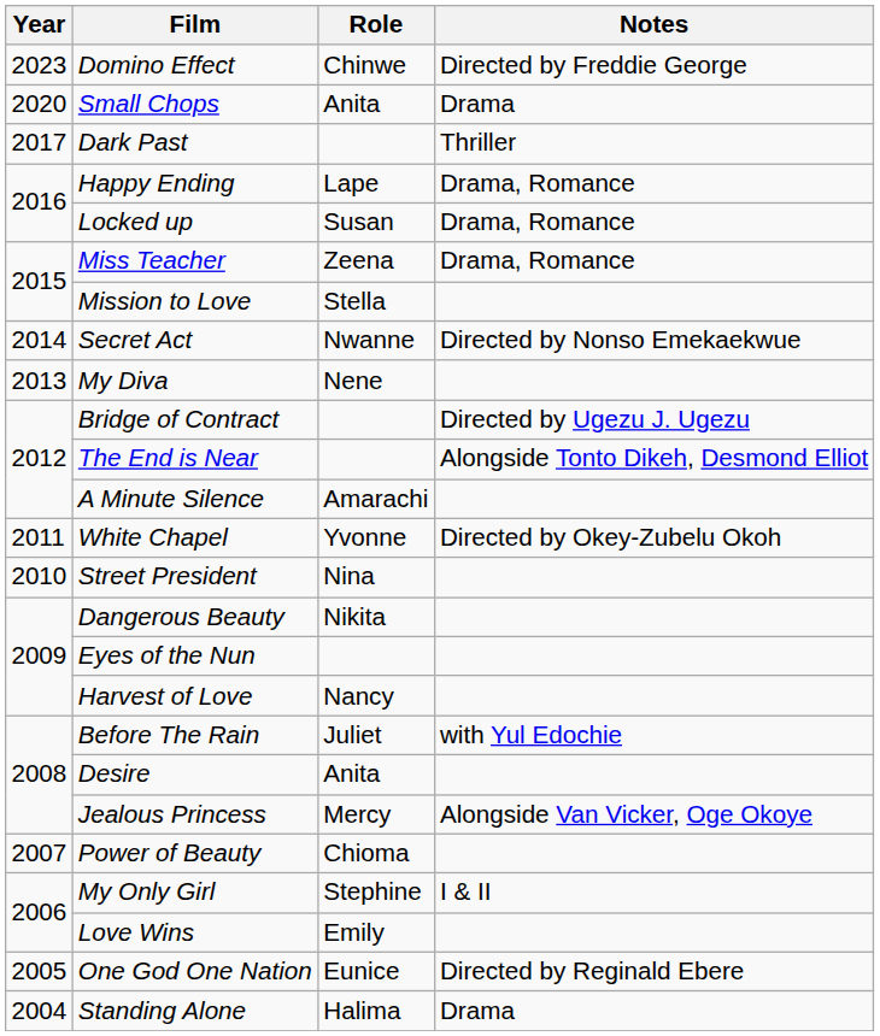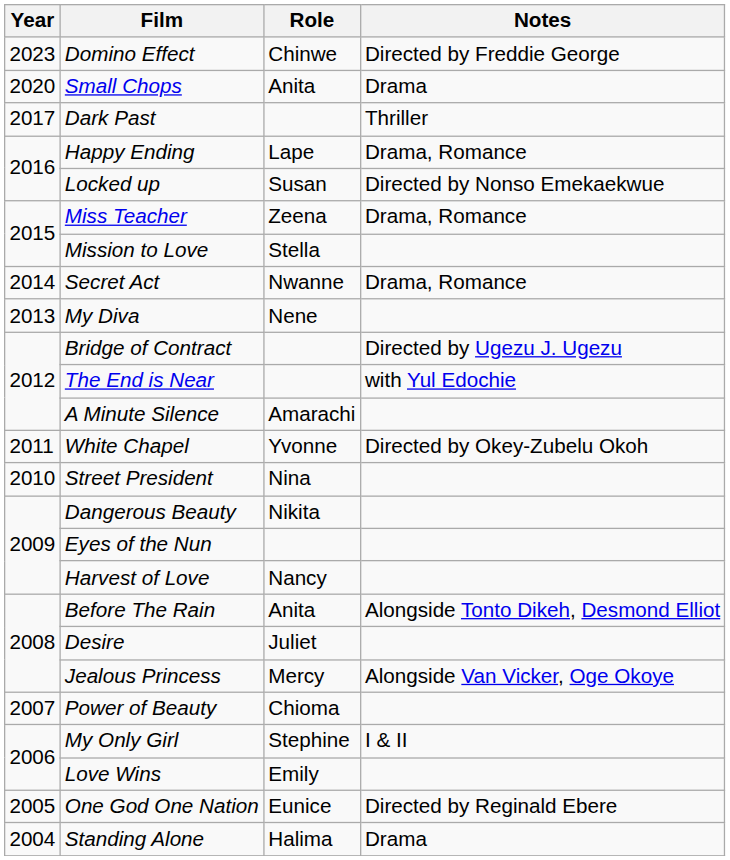 <table class="wikitable">
 <tr>
 <th>Year</th>
 <th>Film</th>
 <th>Role</th>
 <th>Notes</th>
 </tr>
 <tr>
 <td>2023</td>
 <td><em>Domino Effect</em></td>
 <td>Chinwe</td>
 <td>Directed by Freddie George</td>
 </tr>
 <tr>
 <td>2020</td>
 <td><em><a href='#'>Small Chops</a></em></td>
 <td>Anita</td>
 <td>Drama</td>
 </tr>
 <tr>
 <td>2017</td>
 <td><em>Dark Past</em></td>
 <td></td>
 <td>Thriller</td>
 </tr>
 <tr>
 <td rowspan="2">2016</td>
 <td><em>Happy Ending</em></td>
 <td>Lape</td>
 <td>Drama, Romance</td>
 </tr>
 <tr>
 <td><em>Locked up</em></td>
 <td>Susan</td>
-<td>Drama, Romance</td>
+<td>Directed by Nonso Emekaekwue</td>
 </tr>
 <tr>
 <td rowspan="2">2015</td>
 <td><em><a href='#'>Miss Teacher</a></em></td>
 <td>Zeena</td>
 <td>Drama, Romance</td>
 </tr>
 <tr>
 <td><em>Mission to Love</em></td>
 <td>Stella</td>
 <td></td>
 </tr>
 <tr>
 <td>2014</td>
 <td><em>Secret Act</em></td>
 <td>Nwanne</td>
-<td>Directed by Nonso Emekaekwue</td>
+<td>Drama, Romance</td>
 </tr>
 <tr>
 <td>2013</td>
 <td><em>My Diva</em></td>
 <td>Nene</td>
 <td></td>
 </tr>
 <tr>
 <td rowspan="3">2012</td>
 <td><em>Bridge of Contract</em></td>
 <td></td>
 <td>Directed by <a href='#'>Ugezu J. Ugezu</a></td>
 </tr>
 <tr>
 <td><em><a href='#'>The End is Near</a></em></td>
 <td></td>
-<td>Alongside <a href='#'>Tonto Dikeh</a>, <a href='#'>Desmond Elliot</a></td>
+<td>with <a href='#'>Yul Edochie</a></td>
 </tr>
 <tr>
 <td><em>A Minute Silence</em></td>
 <td>Amarachi</td>
 <td></td>
 </tr>
 <tr>
 <td>2011</td>
 <td><em>White Chapel</em></td>
 <td>Yvonne</td>
 <td>Directed by Okey-Zubelu Okoh</td>
 </tr>
 <tr>
 <td>2010</td>
 <td><em>Street President</em></td>
 <td>Nina</td>
 <td></td>
 </tr>
 <tr>
 <td rowspan="3">2009</td>
 <td><em>Dangerous Beauty</em></td>
 <td>Nikita</td>
 <td></td>
 </tr>
 <tr>
 <td><em>Eyes of the Nun</em></td>
 <td></td>
 <td></td>
 </tr>
 <tr>
 <td><em>Harvest of Love</em></td>
 <td>Nancy</td>
 <td></td>
 </tr>
 <tr>
 <td rowspan="3">2008</td>
 <td><em>Before The Rain</em></td>
-<td>Juliet</td>
-<td>with <a href='#'>Yul Edochie</a></td>
+<td>Anita</td>
+<td>Alongside <a href='#'>Tonto Dikeh</a>, <a href='#'>Desmond Elliot</a></td>
 </tr>
 <tr>
 <td><em>Desire</em></td>
-<td>Anita</td>
+<td>Juliet</td>
 <td></td>
 </tr>
 <tr>
 <td><em>Jealous Princess</em></td>
 <td>Mercy</td>
 <td>Alongside <a href='#'>Van Vicker</a>, <a href='#'>Oge Okoye</a></td>
 </tr>
 <tr>
 <td>2007</td>
 <td><em>Power of Beauty</em></td>
 <td>Chioma</td>
 <td></td>
 </tr>
 <tr>
 <td rowspan="2">2006</td>
 <td><em>My Only Girl</em></td>
 <td>Stephine</td>
 <td>I & II</td>
 </tr>
 <tr>
 <td><em>Love Wins</em></td>
 <td>Emily</td>
 <td></td>
 </tr>
 <tr>
 <td>2005</td>
 <td><em>One God One Nation</em></td>
 <td>Eunice</td>
 <td>Directed by Reginald Ebere</td>
 </tr>
 <tr>
 <td>2004</td>
 <td><em>Standing Alone</em></td>
 <td>Halima</td>
 <td>Drama</td>
 </tr>
 <tr>
 </tr>
 </table>
